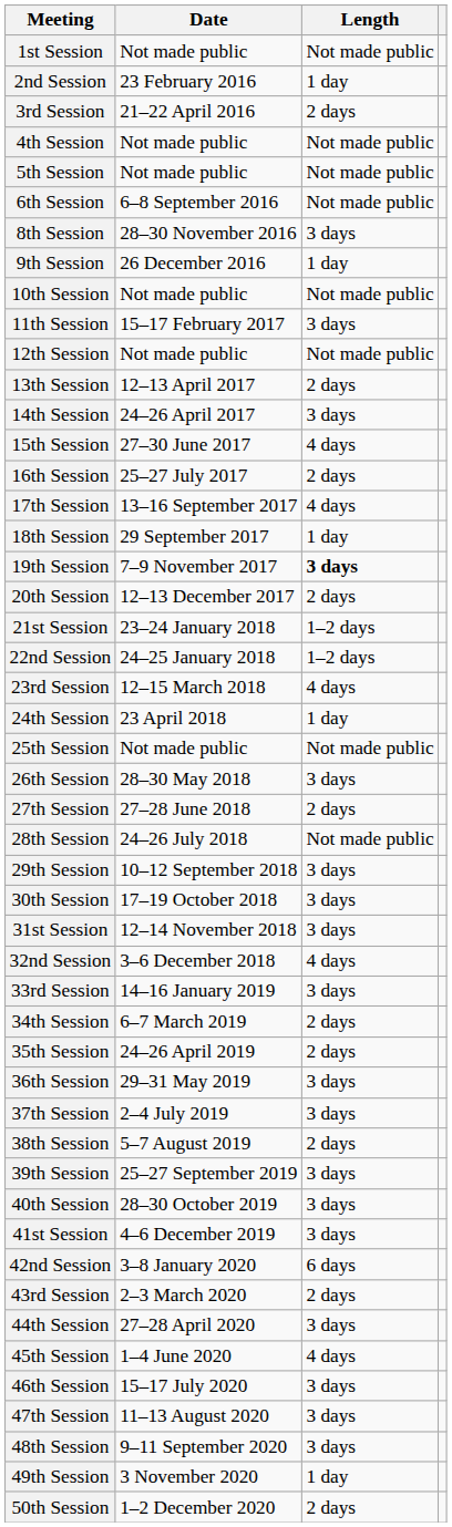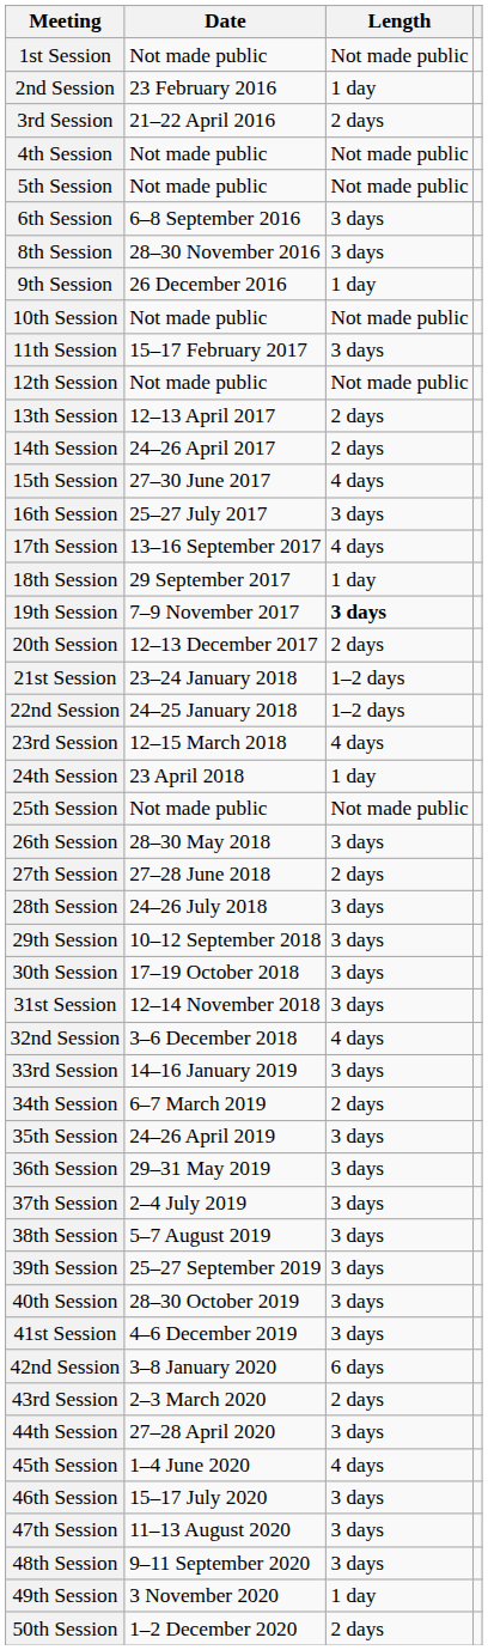 <table class="wikitable sortable plainrowheaders">
 <tr>
 <th scope="col">Meeting</th>
 <th scope="col">Date</th>
 <th scope="col">Length</th>
 <th scope="col" class="unsortable"></th>
 </tr>
 <tr>
 <th scope="row" style="font-weight:normal;">1st Session</th>
 <td>Not made public</td>
 <td>Not made public</td>
 <td align="center"></td>
 </tr>
 <tr>
 <th scope="row" style="font-weight:normal;">2nd Session</th>
 <td>23 February 2016</td>
 <td>1 day</td>
 <td align="center"></td>
 </tr>
 <tr>
 <th scope="row" style="font-weight:normal;">3rd Session</th>
 <td>21–22 April 2016</td>
 <td>2 days</td>
 <td align="center"></td>
 </tr>
 <tr>
 <th scope="row" style="font-weight:normal;">4th Session</th>
 <td>Not made public</td>
 <td>Not made public</td>
 <td align="center"></td>
 </tr>
 <tr>
 <th scope="row" style="font-weight:normal;">5th Session</th>
 <td>Not made public</td>
 <td>Not made public</td>
 <td align="center"></td>
 </tr>
 <tr>
 <th scope="row" style="font-weight:normal;">6th Session</th>
 <td>6–8 September 2016</td>
-<td>Not made public</td>
+<td>3 days</td>
 <td align="center"></td>
 </tr>
 <tr>
 <th scope="row" style="font-weight:normal;">8th Session</th>
 <td>28–30 November 2016</td>
 <td>3 days</td>
 <td align="center"></td>
 </tr>
 <tr>
 <th scope="row" style="font-weight:normal;">9th Session</th>
 <td>26 December 2016</td>
 <td>1 day</td>
 <td align="center"></td>
 </tr>
 <tr>
 <th scope="row" style="font-weight:normal;">10th Session</th>
 <td>Not made public</td>
 <td>Not made public</td>
 <td align="center"></td>
 </tr>
 <tr>
 <th scope="row" style="font-weight:normal;">11th Session</th>
 <td>15–17 February 2017</td>
 <td>3 days</td>
 <td align="center"></td>
 </tr>
 <tr>
 <th scope="row" style="font-weight:normal;">12th Session</th>
 <td>Not made public</td>
 <td>Not made public</td>
 <td align="center"></td>
 </tr>
 <tr>
 <th scope="row" style="font-weight:normal;">13th Session</th>
 <td>12–13 April 2017</td>
 <td>2 days</td>
 <td align="center"></td>
 </tr>
 <tr>
 <th scope="row" style="font-weight:normal;">14th Session</th>
 <td>24–26 April 2017</td>
-<td>3 days</td>
+<td>2 days</td>
 <td align="center"></td>
 </tr>
 <tr>
 <th scope="row" style="font-weight:normal;">15th Session</th>
 <td>27–30 June 2017</td>
 <td>4 days</td>
 <td align="center"></td>
 </tr>
 <tr>
 <th scope="row" style="font-weight:normal;">16th Session</th>
 <td>25–27 July 2017</td>
-<td>2 days</td>
+<td>3 days</td>
 <td align="center"></td>
 </tr>
 <tr>
 <th scope="row" style="font-weight:normal;">17th Session</th>
 <td>13–16 September 2017</td>
 <td>4 days</td>
 <td align="center"></td>
 </tr>
 <tr>
 <th scope="row" style="font-weight:normal;">18th Session</th>
 <td>29 September 2017</td>
 <td>1 day</td>
 <td align="center"></td>
 </tr>
 <tr>
 <th scope="row" style="font-weight:normal;">19th Session</th>
 <td>7–9 November 2017</td>
 <td><strong>3 days</strong></td>
 <td align="center"></td>
 </tr>
 <tr>
 <th scope="row" style="font-weight:normal;">20th Session</th>
 <td>12–13 December 2017</td>
 <td>2 days</td>
 <td align="center"></td>
 </tr>
 <tr>
 <th scope="row" style="font-weight:normal;">21st Session</th>
 <td>23–24 January 2018</td>
 <td>1–2 days</td>
 <td align="center"></td>
 </tr>
 <tr>
 <th scope="row" style="font-weight:normal;">22nd Session</th>
 <td>24–25 January 2018</td>
 <td>1–2 days</td>
 <td align="center"></td>
 </tr>
 <tr>
 <th scope="row" style="font-weight:normal;">23rd Session</th>
 <td>12–15 March 2018</td>
 <td>4 days</td>
 <td align="center"></td>
 </tr>
 <tr>
 <th scope="row" style="font-weight:normal;">24th Session</th>
 <td>23 April 2018</td>
 <td>1 day</td>
 <td align="center"></td>
 </tr>
 <tr>
 <th scope="row" style="font-weight:normal;">25th Session</th>
 <td>Not made public</td>
 <td>Not made public</td>
 <td align="center"></td>
 </tr>
 <tr>
 <th scope="row" style="font-weight:normal;">26th Session</th>
 <td>28–30 May 2018</td>
 <td>3 days</td>
 <td align="center"></td>
 </tr>
 <tr>
 <th scope="row" style="font-weight:normal;">27th Session</th>
 <td>27–28 June 2018</td>
 <td>2 days</td>
 <td align="center"></td>
 </tr>
 <tr>
 <th scope="row" style="font-weight:normal;">28th Session</th>
 <td>24–26 July 2018</td>
-<td>Not made public</td>
+<td>3 days</td>
 <td align="center"></td>
 </tr>
 <tr>
 <th scope="row" style="font-weight:normal;">29th Session</th>
 <td>10–12 September 2018</td>
 <td>3 days</td>
 <td align="center"></td>
 </tr>
 <tr>
 <th scope="row" style="font-weight:normal;">30th Session</th>
 <td>17–19 October 2018</td>
 <td>3 days</td>
 <td align="center"></td>
 </tr>
 <tr>
 <th scope="row" style="font-weight:normal;">31st Session</th>
 <td>12–14 November 2018</td>
 <td>3 days</td>
 <td align="center"></td>
 </tr>
 <tr>
 <th scope="row" style="font-weight:normal;">32nd Session</th>
 <td>3–6 December 2018</td>
 <td>4 days</td>
 <td align="center"></td>
 </tr>
 <tr>
 <th scope="row" style="font-weight:normal;">33rd Session</th>
 <td>14–16 January 2019</td>
 <td>3 days</td>
 <td align="center"></td>
 </tr>
 <tr>
 <th scope="row" style="font-weight:normal;">34th Session</th>
 <td>6–7 March 2019</td>
 <td>2 days</td>
 <td align="center"></td>
 </tr>
 <tr>
 <th scope="row" style="font-weight:normal;">35th Session</th>
 <td>24–26 April 2019</td>
-<td>2 days</td>
+<td>3 days</td>
 <td align="center"></td>
 </tr>
 <tr>
 <th scope="row" style="font-weight:normal;">36th Session</th>
 <td>29–31 May 2019</td>
 <td>3 days</td>
 <td align="center"></td>
 </tr>
 <tr>
 <th scope="row" style="font-weight:normal;">37th Session</th>
 <td>2–4 July 2019</td>
 <td>3 days</td>
 <td align="center"></td>
 </tr>
 <tr>
 <th scope="row" style="font-weight:normal;">38th Session</th>
 <td>5–7 August 2019</td>
-<td>2 days</td>
+<td>3 days</td>
 <td align="center"></td>
 </tr>
 <tr>
 <th scope="row" style="font-weight:normal;">39th Session</th>
 <td>25–27 September 2019</td>
 <td>3 days</td>
 <td align="center"></td>
 </tr>
 <tr>
 <th scope="row" style="font-weight:normal;">40th Session</th>
 <td>28–30 October 2019</td>
 <td>3 days</td>
 <td align="center"></td>
 </tr>
 <tr>
 <th scope="row" style="font-weight:normal;">41st Session</th>
 <td>4–6 December 2019</td>
 <td>3 days</td>
 <td align="center"></td>
 </tr>
 <tr>
 <th scope="row" style="font-weight:normal;">42nd Session</th>
 <td>3–8 January 2020</td>
 <td>6 days</td>
 <td align="center"></td>
 </tr>
 <tr>
 <th scope="row" style="font-weight:normal;">43rd Session</th>
 <td>2–3 March 2020</td>
 <td>2 days</td>
 <td align="center"></td>
 </tr>
 <tr>
 <th scope="row" style="font-weight:normal;">44th Session</th>
 <td>27–28 April 2020</td>
 <td>3 days</td>
 <td align="center"></td>
 </tr>
 <tr>
 <th scope="row" style="font-weight:normal;">45th Session</th>
 <td>1–4 June 2020</td>
 <td>4 days</td>
 <td align="center"></td>
 </tr>
 <tr>
 <th scope="row" style="font-weight:normal;">46th Session</th>
 <td>15–17 July 2020</td>
 <td>3 days</td>
 <td align="center"></td>
 </tr>
 <tr>
 <th scope="row" style="font-weight:normal;">47th Session</th>
 <td>11–13 August 2020</td>
 <td>3 days</td>
 <td align="center"></td>
 </tr>
 <tr>
 <th scope="row" style="font-weight:normal;">48th Session</th>
 <td>9–11 September 2020</td>
 <td>3 days</td>
 <td align="center"></td>
 </tr>
 <tr>
 <th scope="row" style="font-weight:normal;">49th Session</th>
 <td>3 November 2020</td>
 <td>1 day</td>
 <td align="center"></td>
 </tr>
 <tr>
 <th scope="row" style="font-weight:normal;">50th Session</th>
 <td>1–2 December 2020</td>
 <td>2 days</td>
 <td align="center"></td>
 </tr>
 </table>
